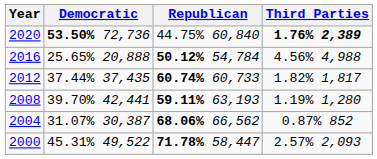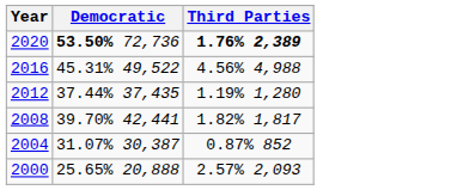 <table class="wikitable" style="float:center; margin:1em; font-size:95%;">
 <tr>
 <th>Year</th>
 <th><a href='#'>Democratic</a></th>
-<th><a href='#'>Republican</a></th>
 <th><a href='#'>Third Parties</a></th>
 </tr>
 <tr>
 <td align="center" ><a href='#'>2020</a></td>
 <td align="center" ><strong>53.50%</strong> <em>72,736</em></td>
-<td align="center" >44.75% <em>60,840</em></td>
 <td align="center" ><strong>1.76% <em>2,389</em></strong></td>
 </tr>
 <tr>
 <td align="center" ><a href='#'>2016</a></td>
-<td align="center" >25.65% <em>20,888</em></td>
-<td align="center" ><strong>50.12%</strong> <em>54,784</em></td>
+<td align="center" >45.31% <em>49,522</em></td>
 <td align="center" >4.56% <em>4,988</em></td>
 </tr>
 <tr>
 <td align="center" ><a href='#'>2012</a></td>
 <td align="center" >37.44% <em>37,435</em></td>
-<td align="center" ><strong>60.74%</strong> <em>60,733</em></td>
-<td align="center" >1.82% <em>1,817</em></td>
+<td align="center" >1.19% <em>1,280</em></td>
 </tr>
 <tr>
 <td align="center" ><a href='#'>2008</a></td>
 <td align="center" >39.70% <em>42,441</em></td>
-<td align="center" ><strong>59.11%</strong> <em>63,193</em></td>
-<td align="center" >1.19% <em>1,280</em></td>
+<td align="center" >1.82% <em>1,817</em></td>
 </tr>
 <tr>
 <td align="center" ><a href='#'>2004</a></td>
 <td align="center" >31.07% <em>30,387</em></td>
-<td align="center" ><strong>68.06%</strong> <em>66,562</em></td>
 <td align="center" >0.87% <em>852</em></td>
 </tr>
 <tr>
 <td align="center" ><a href='#'>2000</a></td>
-<td align="center" >45.31% <em>49,522</em></td>
-<td align="center" ><strong>71.78%</strong> <em>58,447</em></td>
+<td align="center" >25.65% <em>20,888</em></td>
 <td align="center" >2.57% <em>2,093</em></td>
 </tr>
 </table>
